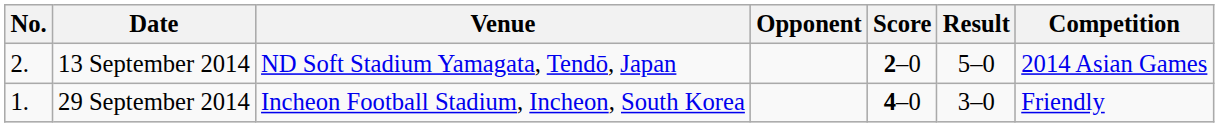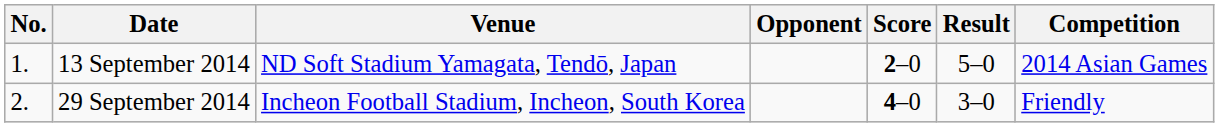 <table class="wikitable">
 <tr>
 <th>No.</th>
 <th>Date</th>
 <th>Venue</th>
 <th>Opponent</th>
 <th>Score</th>
 <th>Result</th>
 <th>Competition</th>
 </tr>
 <tr>
-<td>2.</td>
+<td>1.</td>
 <td>13 September 2014</td>
 <td><a href='#'>ND Soft Stadium Yamagata</a>, <a href='#'>Tendō</a>, <a href='#'>Japan</a></td>
 <td></td>
 <td align=center><strong>2</strong>–0</td>
 <td align=center>5–0</td>
 <td><a href='#'>2014 Asian Games</a></td>
 </tr>
 <tr>
-<td>1.</td>
+<td>2.</td>
 <td>29 September 2014</td>
 <td><a href='#'>Incheon Football Stadium</a>, <a href='#'>Incheon</a>, <a href='#'>South Korea</a></td>
 <td></td>
 <td align=center><strong>4</strong>–0</td>
 <td align=center>3–0</td>
 <td><a href='#'>Friendly</a></td>
 </tr>
 </table>
